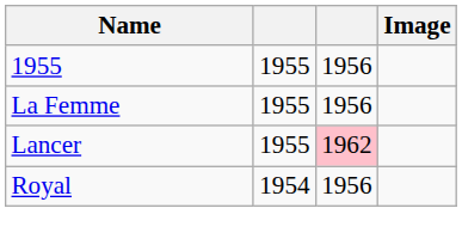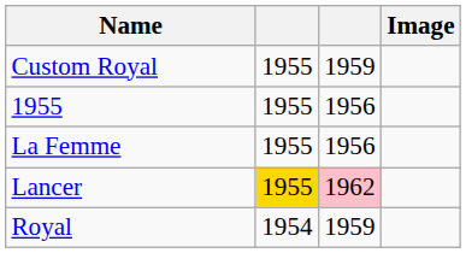 <table class="wikitable sortable">
 <tr>
 <th width=150px>Name</th>
 <th width=px></th>
 <th width=px></th>
 <th width=px>Image</th>
+</tr>
+<tr>
+<td><a href='#'>Custom Royal</a></td>
+<td>1955</td>
+<td>1959</td>
+<td></td>
 </tr>
 <tr>
 <td><a href='#'>1955</a></td>
 <td>1955</td>
 <td>1956</td>
 <td></td>
 </tr>
 <tr>
 <td><a href='#'>La Femme</a></td>
 <td>1955</td>
 <td>1956</td>
 <td></td>
 </tr>
 <tr>
 <td><a href='#'>Lancer</a></td>
-<td>1955</td>
+<td style="background: gold;">1955</td>
 <td style="background: pink;">1962</td>
 <td></td>
 </tr>
 <tr>
 <td><a href='#'>Royal</a></td>
 <td>1954</td>
-<td>1956</td>
+<td>1959</td>
 <td></td>
 </tr>
 </table>
